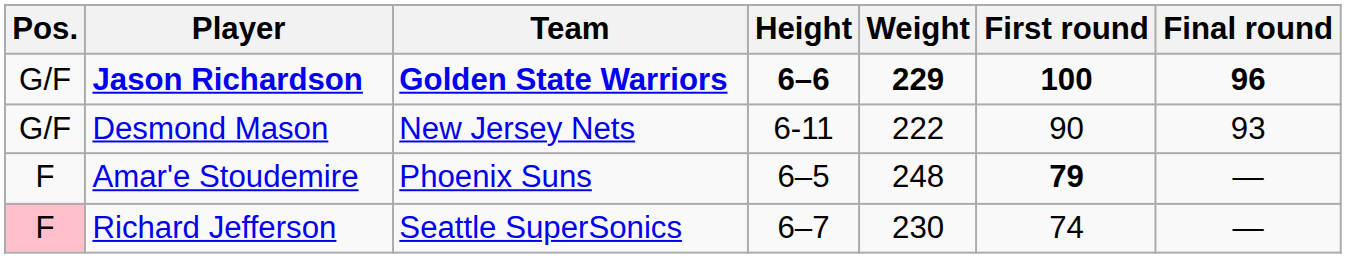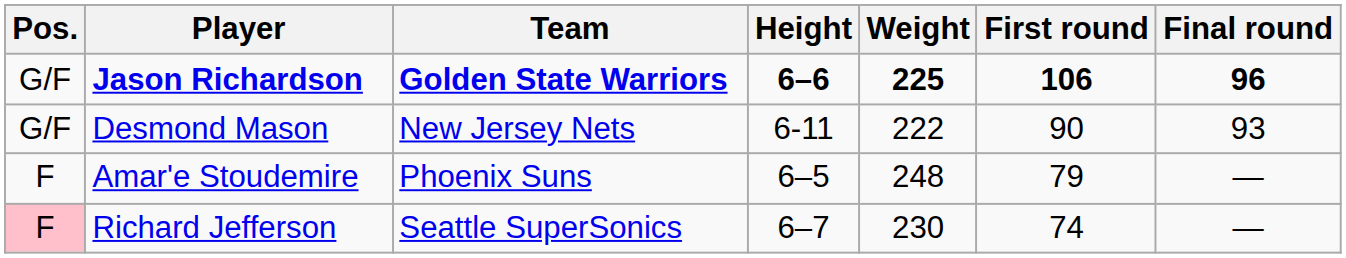 <table class="wikitable">
 <tr>
 <th>Pos.</th>
 <th style="width:150px;">Player</th>
 <th width=175>Team</th>
 <th>Height</th>
 <th>Weight</th>
 <th>First round</th>
 <th>Final round</th>
 </tr>
 <tr>
 <td style="text-align:center">G/F</td>
 <td><strong><a href='#'>Jason Richardson</a></strong></td>
 <td><strong><a href='#'>Golden State Warriors</a></strong></td>
 <td align=center><strong>6–6</strong></td>
-<td align=center><strong>229</strong></td>
-<td align=center><strong>100</strong></td>
+<td align=center><strong>225</strong></td>
+<td align=center><strong>106</strong></td>
 <td align=center><strong>96</strong></td>
 </tr>
 <tr>
 <td style="text-align:center">G/F</td>
 <td><a href='#'>Desmond Mason</a></td>
 <td><a href='#'>New Jersey Nets</a></td>
 <td align=center>6-11</td>
 <td align=center>222</td>
 <td align=center>90</td>
 <td align=center>93</td>
 </tr>
 <tr>
 <td style="text-align:center">F</td>
 <td><a href='#'>Amar'e Stoudemire</a></td>
 <td><a href='#'>Phoenix Suns</a></td>
 <td align=center>6–5</td>
 <td align=center>248</td>
-<td align=center><strong>79</strong></td>
+<td align=center>79</td>
 <td align=center>—</td>
 </tr>
 <tr>
 <td style="background: pink; text-align:center">F</td>
 <td><a href='#'>Richard Jefferson</a></td>
 <td><a href='#'>Seattle SuperSonics</a></td>
 <td align=center>6–7</td>
 <td align=center>230</td>
 <td align=center>74</td>
 <td align=center>—</td>
 </tr>
 </table>
